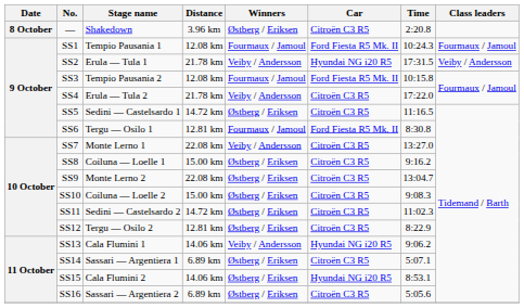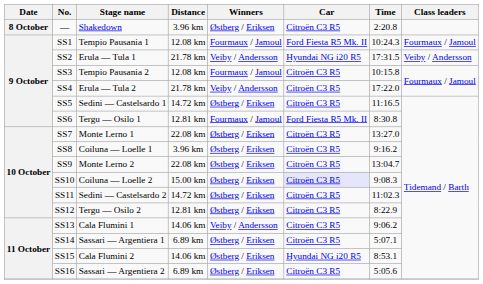 <table class="wikitable" style="font-size: 85%;">
 <tr>
 <th>Date</th>
 <th>No.</th>
 <th>Stage name</th>
 <th>Distance</th>
 <th>Winners</th>
 <th>Car</th>
 <th>Time</th>
 <th>Class leaders</th>
 </tr>
 <tr>
 <th>8 October</th>
 <td align="center">—</td>
 <td><a href='#'>Shakedown</a></td>
 <td align="center">3.96 km</td>
 <td><a href='#'>Østberg</a> / <a href='#'>Eriksen</a></td>
 <td><a href='#'>Citroën C3 R5</a></td>
 <td align="center">2:20.8</td>
 <td></td>
 </tr>
 <tr>
 <th rowspan="6">9 October</th>
 <td align="center">SS1</td>
 <td>Tempio Pausania 1</td>
 <td align="center">12.08 km</td>
 <td><a href='#'>Fourmaux</a> / <a href='#'>Jamoul</a></td>
 <td><a href='#'>Ford Fiesta R5 Mk. II</a></td>
 <td align="center">10:24.3</td>
 <td><a href='#'>Fourmaux</a> / <a href='#'>Jamoul</a></td>
 </tr>
 <tr>
 <td align="center">SS2</td>
 <td>Erula — Tula 1</td>
 <td align="center">21.78 km</td>
 <td><a href='#'>Veiby</a> / <a href='#'>Andersson</a></td>
 <td><a href='#'>Hyundai NG i20 R5</a></td>
 <td align="center">17:31.5</td>
 <td><a href='#'>Veiby</a> / <a href='#'>Andersson</a></td>
 </tr>
 <tr>
 <td align="center">SS3</td>
 <td>Tempio Pausania 2</td>
 <td align="center">12.08 km</td>
 <td><a href='#'>Fourmaux</a> / <a href='#'>Jamoul</a></td>
-<td><a href='#'>Ford Fiesta R5 Mk. II</a></td>
+<td><a href='#'>Citroën C3 R5</a></td>
 <td align="center">10:15.8</td>
 <td rowspan="2"><a href='#'>Fourmaux</a> / <a href='#'>Jamoul</a></td>
 </tr>
 <tr>
 <td align="center">SS4</td>
 <td>Erula — Tula 2</td>
 <td align="center">21.78 km</td>
 <td><a href='#'>Veiby</a> / <a href='#'>Andersson</a></td>
 <td><a href='#'>Citroën C3 R5</a></td>
 <td align="center">17:22.0</td>
 </tr>
 <tr>
 <td align="center">SS5</td>
 <td>Sedini — Castelsardo 1</td>
 <td align="center">14.72 km</td>
 <td><a href='#'>Østberg</a> / <a href='#'>Eriksen</a></td>
 <td><a href='#'>Citroën C3 R5</a></td>
 <td align="center">11:16.5</td>
 <td rowspan="12"><a href='#'>Tidemand</a> / <a href='#'>Barth</a></td>
 </tr>
 <tr>
 <td align="center">SS6</td>
 <td>Tergu — Osilo 1</td>
 <td align="center">12.81 km</td>
 <td><a href='#'>Fourmaux</a> / <a href='#'>Jamoul</a></td>
 <td><a href='#'>Ford Fiesta R5 Mk. II</a></td>
 <td align="center">8:30.8</td>
 </tr>
 <tr>
 <th rowspan="6">10 October</th>
 <td align="center">SS7</td>
 <td>Monte Lerno 1</td>
 <td align="center">22.08 km</td>
-<td><a href='#'>Veiby</a> / <a href='#'>Andersson</a></td>
+<td><a href='#'>Østberg</a> / <a href='#'>Eriksen</a></td>
 <td><a href='#'>Citroën C3 R5</a></td>
 <td align="center">13:27.0</td>
 </tr>
 <tr>
 <td align="center">SS8</td>
 <td>Coiluna — Loelle 1</td>
-<td align="center">15.00 km</td>
+<td align="center">3.96 km</td>
 <td><a href='#'>Østberg</a> / <a href='#'>Eriksen</a></td>
 <td><a href='#'>Citroën C3 R5</a></td>
 <td align="center">9:16.2</td>
 </tr>
 <tr>
 <td align="center">SS9</td>
 <td>Monte Lerno 2</td>
 <td align="center">22.08 km</td>
 <td><a href='#'>Østberg</a> / <a href='#'>Eriksen</a></td>
 <td><a href='#'>Citroën C3 R5</a></td>
 <td align="center">13:04.7</td>
 </tr>
 <tr>
 <td align="center">SS10</td>
 <td>Coiluna — Loelle 2</td>
 <td align="center">15.00 km</td>
 <td><a href='#'>Østberg</a> / <a href='#'>Eriksen</a></td>
-<td><a href='#'>Citroën C3 R5</a></td>
+<td style="background: lavender;"><a href='#'>Citroën C3 R5</a></td>
 <td align="center">9:08.3</td>
 </tr>
 <tr>
 <td align="center">SS11</td>
 <td>Sedini — Castelsardo 2</td>
 <td align="center">14.72 km</td>
 <td><a href='#'>Østberg</a> / <a href='#'>Eriksen</a></td>
 <td><a href='#'>Citroën C3 R5</a></td>
 <td align="center">11:02.3</td>
 </tr>
 <tr>
 <td align="center">SS12</td>
 <td>Tergu — Osilo 2</td>
 <td align="center">12.81 km</td>
 <td><a href='#'>Østberg</a> / <a href='#'>Eriksen</a></td>
 <td><a href='#'>Citroën C3 R5</a></td>
 <td align="center">8:22.9</td>
 </tr>
 <tr>
 <th rowspan="4">11 October</th>
 <td align="center">SS13</td>
 <td>Cala Flumini 1</td>
 <td align="center">14.06 km</td>
 <td><a href='#'>Veiby</a> / <a href='#'>Andersson</a></td>
-<td><a href='#'>Hyundai NG i20 R5</a></td>
+<td><a href='#'>Citroën C3 R5</a></td>
 <td align="center">9:06.2</td>
 </tr>
 <tr>
 <td align="center">SS14</td>
 <td>Sassari — Argentiera 1</td>
 <td align="center">6.89 km</td>
 <td><a href='#'>Østberg</a> / <a href='#'>Eriksen</a></td>
 <td><a href='#'>Citroën C3 R5</a></td>
 <td align="center">5:07.1</td>
 </tr>
 <tr>
 <td align="center">SS15</td>
 <td>Cala Flumini 2</td>
 <td align="center">14.06 km</td>
 <td><a href='#'>Østberg</a> / <a href='#'>Eriksen</a></td>
 <td><a href='#'>Hyundai NG i20 R5</a></td>
 <td align="center">8:53.1</td>
 </tr>
 <tr>
 <td align="center">SS16</td>
 <td>Sassari — Argentiera 2</td>
 <td align="center">6.89 km</td>
 <td><a href='#'>Østberg</a> / <a href='#'>Eriksen</a></td>
 <td><a href='#'>Citroën C3 R5</a></td>
 <td align="center">5:05.6</td>
 </tr>
 <tr>
 </tr>
 </table>
